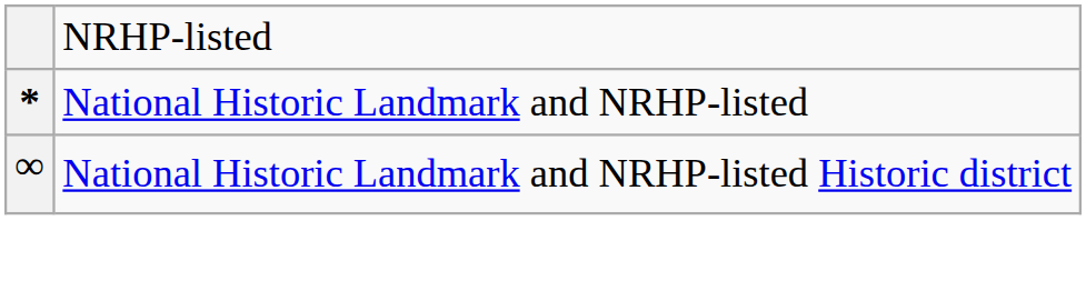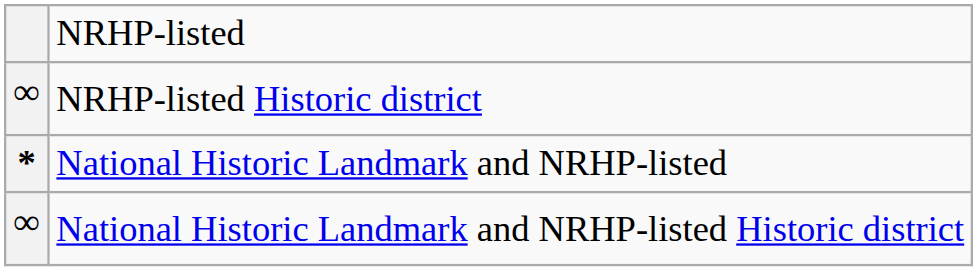 <table class="wikitable">
 <tr ->
 <th><strong> </strong></th>
 <td>NRHP-listed</td>
+</tr>
+<tr ->
+<th><strong><sup><big>∞</big></sup></strong></th>
+<td>NRHP-listed <a href='#'>Historic district</a></td>
 </tr>
 <tr ->
 <th><strong>*</strong></th>
 <td><a href='#'>National Historic Landmark</a> and NRHP-listed</td>
 </tr>
 <tr ->
 <th><strong><sup><big>∞</big></sup></strong></th>
 <td><a href='#'>National Historic Landmark</a> and NRHP-listed <a href='#'>Historic district</a></td>
 </tr>
 </table>
